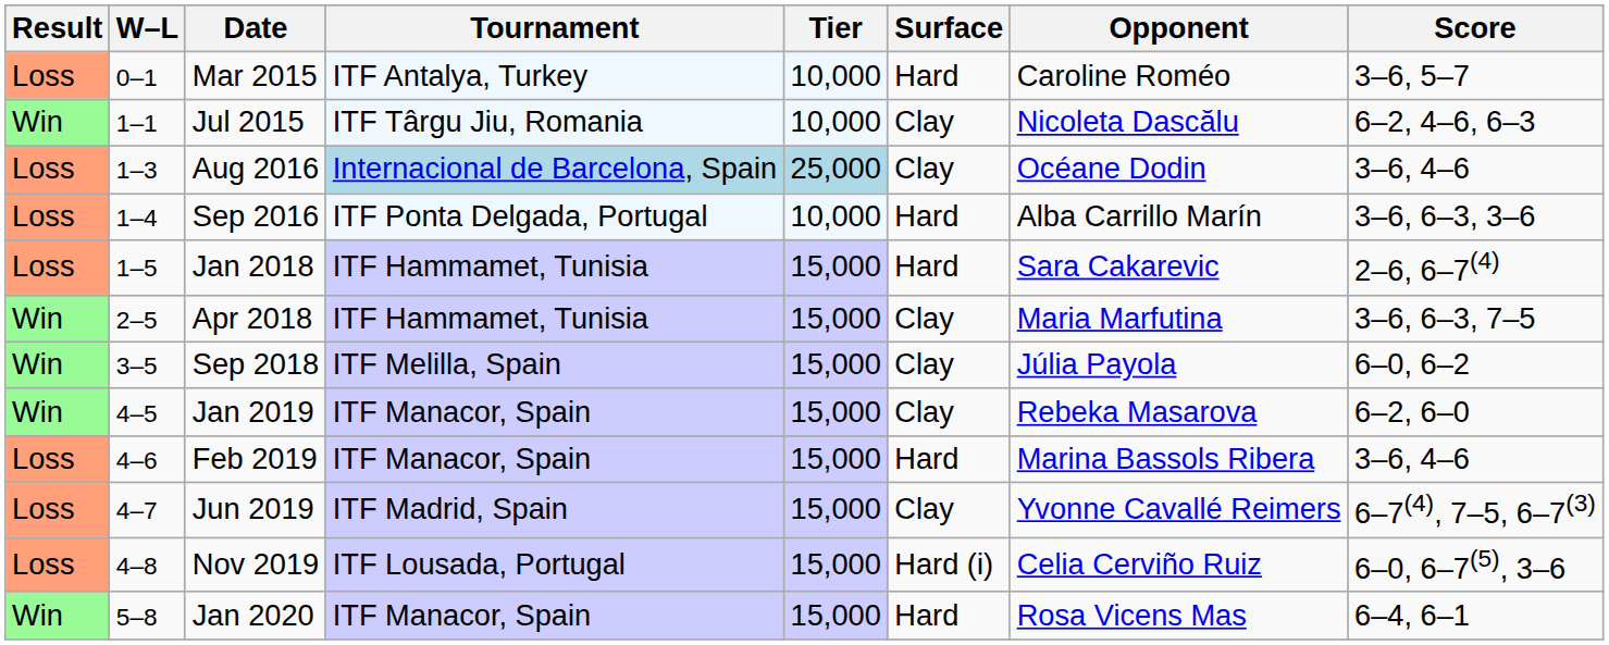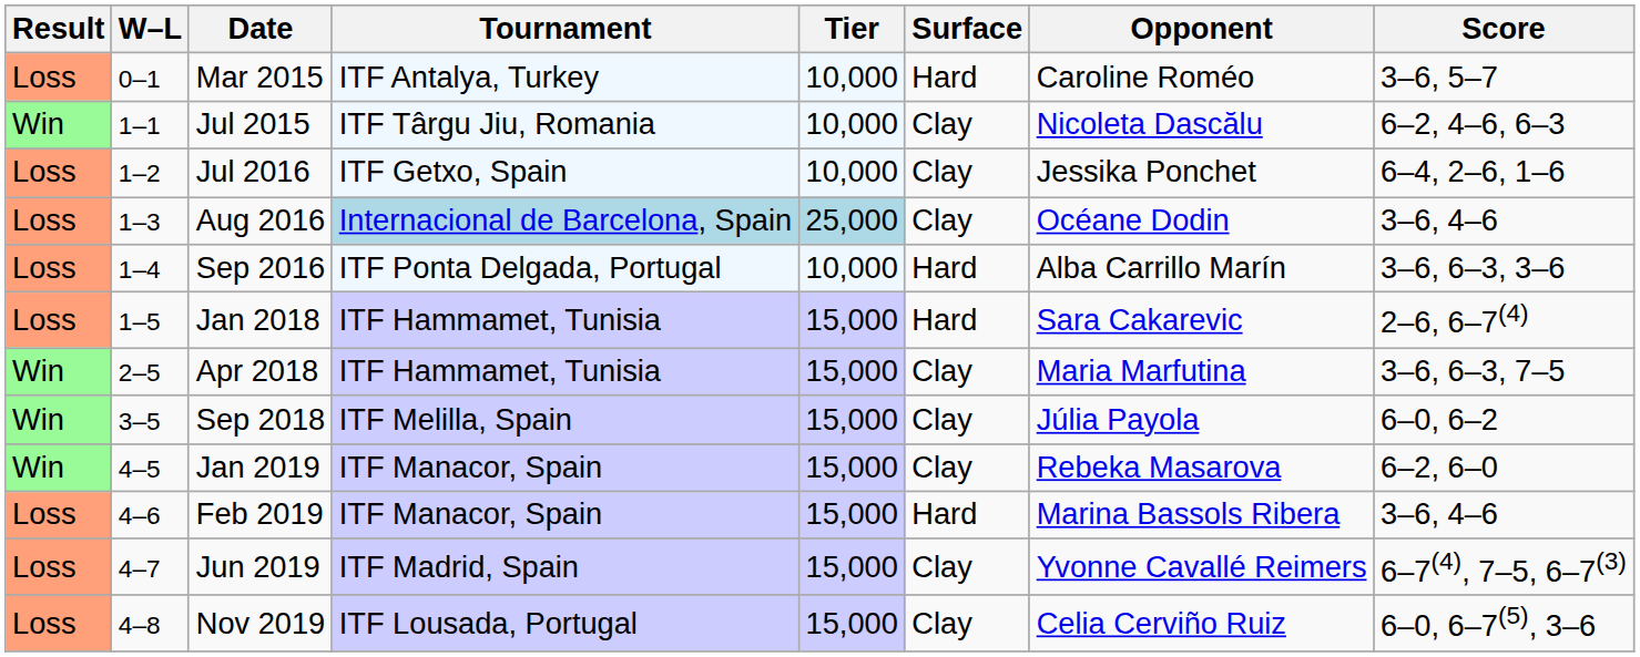 <table class="sortable wikitable">
 <tr>
 <th>Result</th>
 <th class="unsortable">W–L</th>
 <th>Date</th>
 <th>Tournament</th>
 <th>Tier</th>
 <th>Surface</th>
 <th>Opponent</th>
 <th class="unsortable">Score</th>
 </tr>
 <tr>
 <td style="background:#ffa07a;">Loss</td>
 <td><small>0–1</small></td>
 <td>Mar 2015</td>
 <td style="background:#f0f8ff;">ITF Antalya, Turkey</td>
 <td style="background:#f0f8ff;">10,000</td>
 <td>Hard</td>
 <td> Caroline Roméo</td>
 <td>3–6, 5–7</td>
 </tr>
 <tr>
 <td style="background:#98fb98;">Win</td>
 <td><small>1–1</small></td>
 <td>Jul 2015</td>
 <td style="background:#f0f8ff;">ITF Târgu Jiu, Romania</td>
 <td style="background:#f0f8ff;">10,000</td>
 <td>Clay</td>
 <td> <a href='#'>Nicoleta Dascălu</a></td>
 <td>6–2, 4–6, 6–3</td>
+</tr>
+<tr>
+<td style="background:#ffa07a;">Loss</td>
+<td><small>1–2</small></td>
+<td>Jul 2016</td>
+<td style="background:#f0f8ff;">ITF Getxo, Spain</td>
+<td style="background:#f0f8ff;">10,000</td>
+<td>Clay</td>
+<td> Jessika Ponchet</td>
+<td>6–4, 2–6, 1–6</td>
 </tr>
 <tr>
 <td style="background:#ffa07a;">Loss</td>
 <td><small>1–3</small></td>
 <td>Aug 2016</td>
 <td style="background:lightblue;"><a href='#'>Internacional de Barcelona</a>, Spain</td>
 <td style="background:lightblue;">25,000</td>
 <td>Clay</td>
 <td> <a href='#'>Océane Dodin</a></td>
 <td>3–6, 4–6</td>
 </tr>
 <tr>
 <td style="background:#ffa07a;">Loss</td>
 <td><small>1–4</small></td>
 <td>Sep 2016</td>
 <td style="background:#f0f8ff;">ITF Ponta Delgada, Portugal</td>
 <td style="background:#f0f8ff;">10,000</td>
 <td>Hard</td>
 <td> Alba Carrillo Marín</td>
 <td>3–6, 6–3, 3–6</td>
 </tr>
 <tr>
 <td style="background:#ffa07a;">Loss</td>
 <td><small>1–5</small></td>
 <td>Jan 2018</td>
 <td style="background:#ccccff;">ITF Hammamet, Tunisia</td>
 <td style="background:#ccccff;">15,000</td>
 <td>Hard</td>
 <td> <a href='#'>Sara Cakarevic</a></td>
 <td>2–6, 6–7<sup>(4)</sup></td>
 </tr>
 <tr>
 <td style="background:#98fb98;">Win</td>
 <td><small>2–5</small></td>
 <td>Apr 2018</td>
 <td style="background:#ccccff;">ITF Hammamet, Tunisia</td>
 <td style="background:#ccccff;">15,000</td>
 <td>Clay</td>
 <td> <a href='#'>Maria Marfutina</a></td>
 <td>3–6, 6–3, 7–5</td>
 </tr>
 <tr>
 <td style="background:#98fb98;">Win</td>
 <td><small>3–5</small></td>
 <td>Sep 2018</td>
 <td style="background:#ccccff;">ITF Melilla, Spain</td>
 <td style="background:#ccccff;">15,000</td>
 <td>Clay</td>
 <td> <a href='#'>Júlia Payola</a></td>
 <td>6–0, 6–2</td>
 </tr>
 <tr>
 <td style="background:#98fb98;">Win</td>
 <td><small>4–5</small></td>
 <td>Jan 2019</td>
 <td style="background:#ccccff;">ITF Manacor, Spain</td>
 <td style="background:#ccccff;">15,000</td>
 <td>Clay</td>
 <td> <a href='#'>Rebeka Masarova</a></td>
 <td>6–2, 6–0</td>
 </tr>
 <tr>
 <td style="background:#ffa07a;">Loss</td>
 <td><small>4–6</small></td>
 <td>Feb 2019</td>
 <td style="background:#ccccff;">ITF Manacor, Spain</td>
 <td style="background:#ccccff;">15,000</td>
 <td>Hard</td>
 <td> <a href='#'>Marina Bassols Ribera</a></td>
 <td>3–6, 4–6</td>
 </tr>
 <tr>
 <td style="background:#ffa07a;">Loss</td>
 <td><small>4–7</small></td>
 <td>Jun 2019</td>
 <td style="background:#ccccff;">ITF Madrid, Spain</td>
 <td style="background:#ccccff;">15,000</td>
 <td>Clay</td>
 <td> <a href='#'>Yvonne Cavallé Reimers</a></td>
 <td>6–7<sup>(4)</sup>, 7–5, 6–7<sup>(3)</sup></td>
 </tr>
 <tr>
 <td style="background:#ffa07a;">Loss</td>
 <td><small>4–8</small></td>
 <td>Nov 2019</td>
 <td style="background:#ccccff;">ITF Lousada, Portugal</td>
 <td style="background:#ccccff;">15,000</td>
-<td>Hard (i)</td>
+<td>Clay</td>
 <td> <a href='#'>Celia Cerviño Ruiz</a></td>
 <td>6–0, 6–7<sup>(5)</sup>, 3–6</td>
 </tr>
-<tr>
-<td style="background:#98fb98;">Win</td>
-<td><small>5–8</small></td>
-<td>Jan 2020</td>
-<td style="background:#ccccff;">ITF Manacor, Spain</td>
-<td style="background:#ccccff;">15,000</td>
-<td>Hard</td>
-<td> <a href='#'>Rosa Vicens Mas</a></td>
-<td>6–4, 6–1</td>
-</tr>
 </table>
